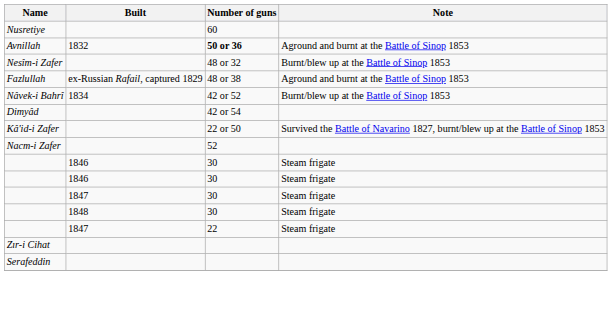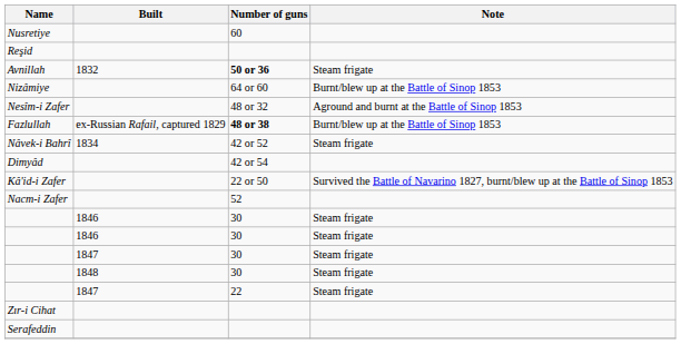 <table class="wikitable" style="font-size:90%;">
 <tr bgcolor="#e6e9ff">
 <th>Name</th>
 <th>Built</th>
 <th>Number of guns</th>
 <th>Note</th>
 </tr>
 <tr ---->
 <td><em>Nusretiye</em></td>
 <td></td>
 <td>60</td>
 <td></td>
 </tr>
 <tr ---->
+<td><em>Reşid</em></td>
+<td></td>
+<td></td>
+<td></td>
+</tr>
+<tr ---->
 <td><em>Avnillah</em></td>
 <td>1832</td>
 <td><strong>50 or 36</strong></td>
-<td>Aground and burnt at the <a href='#'>Battle of Sinop</a> 1853</td>
+<td>Steam frigate</td>
+</tr>
+<tr --->
+<td><em>Nizâmiye</em></td>
+<td></td>
+<td>64 or 60</td>
+<td>Burnt/blew up at the <a href='#'>Battle of Sinop</a> 1853</td>
 </tr>
 <tr ---->
 <td><em>Nesîm-i Zafer</em></td>
 <td></td>
 <td>48 or 32</td>
-<td>Burnt/blew up at the <a href='#'>Battle of Sinop</a> 1853</td>
+<td>Aground and burnt at the <a href='#'>Battle of Sinop</a> 1853</td>
 </tr>
 <tr ---->
 <td><em>Fazlullah</em></td>
 <td>ex-Russian <em>Rafail</em>, captured 1829</td>
-<td>48 or 38</td>
-<td>Aground and burnt at the <a href='#'>Battle of Sinop</a> 1853</td>
+<td><strong>48 or 38</strong></td>
+<td>Burnt/blew up at the <a href='#'>Battle of Sinop</a> 1853</td>
 </tr>
 <tr ---->
 <td><em>Nâvek-i Bahrî</em></td>
 <td>1834</td>
 <td>42 or 52</td>
-<td>Burnt/blew up at the <a href='#'>Battle of Sinop</a> 1853</td>
+<td>Steam frigate</td>
 </tr>
 <tr ---->
 <td><em>Dimyâd</em></td>
 <td></td>
 <td>42 or 54</td>
 <td></td>
 </tr>
 <tr ---->
 <td><em>Kâ'id-i Zafer</em></td>
 <td></td>
 <td>22 or 50</td>
 <td>Survived the <a href='#'>Battle of Navarino</a> 1827, burnt/blew up at the <a href='#'>Battle of Sinop</a> 1853</td>
 </tr>
 <tr ---->
 <td><em>Nacm-i Zafer</em></td>
 <td></td>
 <td>52</td>
 <td></td>
 </tr>
 <tr ---->
 <td></td>
 <td>1846</td>
 <td>30</td>
 <td>Steam frigate</td>
 </tr>
 <tr ---->
 <td></td>
 <td>1846</td>
 <td>30</td>
 <td>Steam frigate</td>
 </tr>
 <tr ---->
 <td></td>
 <td>1847</td>
 <td>30</td>
 <td>Steam frigate</td>
 </tr>
 <tr ---->
 <td></td>
 <td>1848</td>
 <td>30</td>
 <td>Steam frigate</td>
 </tr>
 <tr ---->
 <td></td>
 <td>1847</td>
 <td>22</td>
 <td>Steam frigate</td>
 </tr>
 <tr ---->
 <td><em>Zır-i Cihat</em></td>
 <td></td>
 <td></td>
 <td></td>
 </tr>
 <tr ---->
 <td><em>Serafeddin</em></td>
 <td></td>
 <td></td>
 <td></td>
 </tr>
 <tr ---->
 </tr>
 </table>
